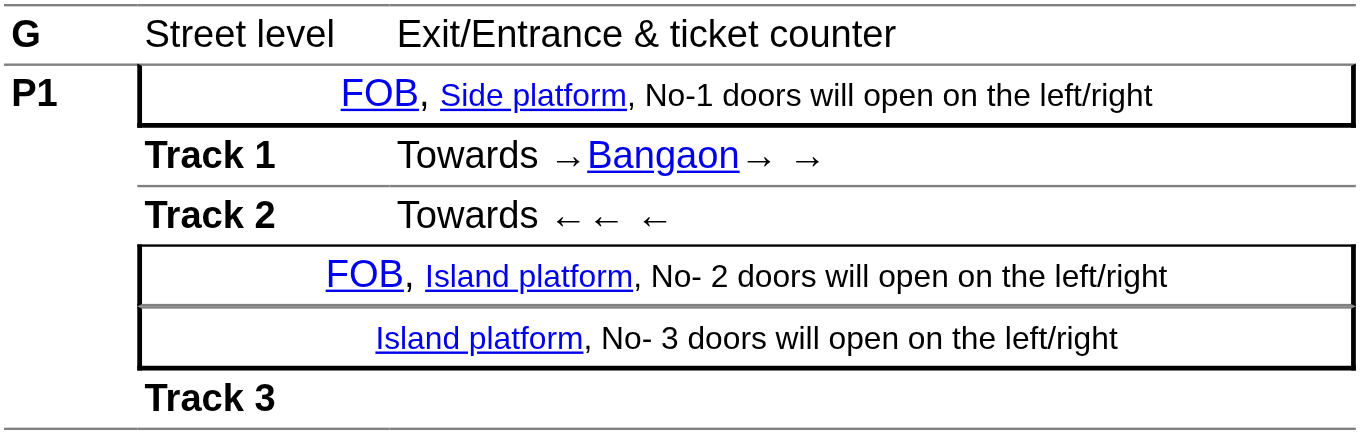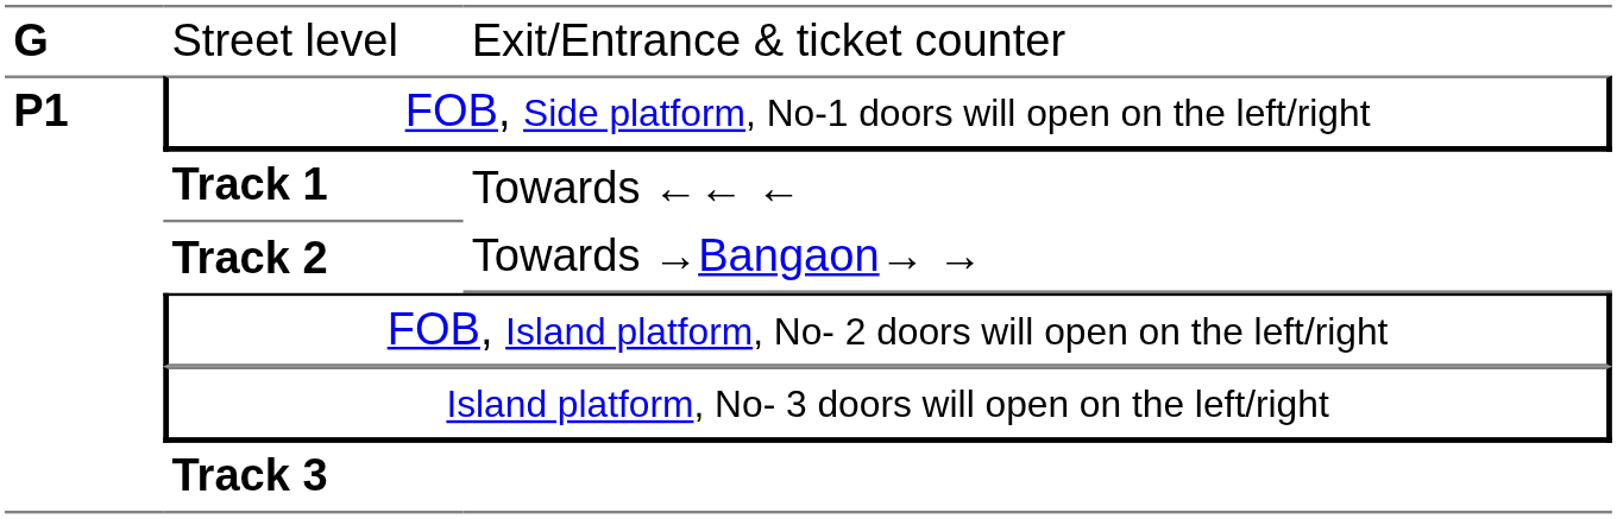 <table table border=0 cellspacing=0 cellpadding=3>
 <tr>
 <td style="border-top:solid 1px gray;" width=50 valign=top><strong>G</strong></td>
 <td style="border-top:solid 1px gray;" width=100 valign=top>Street level</td>
 <td style="border-top:solid 1px gray;" width=400 valign=top>Exit/Entrance & ticket counter</td>
 </tr>
 <tr>
 <td style="border-top:solid 1px gray;border-bottom:solid 1px gray;" width=50 rowspan=6 valign=top><strong>P1</strong></td>
 <td style="border-top:solid 1px gray;border-right:solid 2px black;border-left:solid 2px black;border-bottom:solid 2px black;text-align:center;" colspan=2><a href='#'>FOB</a>, <small><a href='#'>Side platform</a>, No-1 doors will open on the left/right</small></td>
 </tr>
 <tr>
 <td style="border-bottom:solid 1px gray;" width=100><strong>Track 1</strong></td>
-<td style="border-bottom:solid 1px gray;" width=400>Towards →<a href='#'>Bangaon</a>→ →</td>
+<td>Towards ←← ←</td>
 </tr>
 <tr>
 <td><strong>Track 2</strong></td>
-<td>Towards ←← ←</td>
+<td style="border-bottom:solid 1px gray;" width=400>Towards →<a href='#'>Bangaon</a>→ →</td>
 </tr>
 <tr>
 <td style="border-top:solid 1px black;border-right:solid 2px black;border-left:solid 2px black;border-bottom:solid 1px gray;text-align:center;" colspan=2><a href='#'>FOB</a>, <small><a href='#'>Island platform</a>, No- 2 doors will open on the left/right</small></td>
 </tr>
 <tr>
 <td style="border-top:solid 1px gray;border-right:solid 2px black;border-left:solid 2px black;border-bottom:solid 2px black;text-align:center;" colspan=2><small><a href='#'>Island platform</a>, No- 3 doors will open on the left/right</small></td>
 </tr>
 <tr>
 <td style="border-bottom:solid 1px gray;" width=100><strong>Track 3</strong></td>
 <td style="border-bottom:solid 1px gray;" width=400></td>
 </tr>
 <tr>
 </tr>
 </table>
